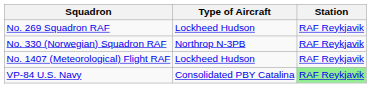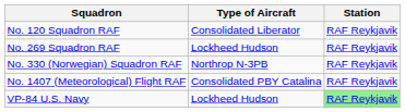 <table class="wikitable">
 <tr>
 <th>Squadron</th>
 <th>Type of Aircraft</th>
 <th>Station</th>
+</tr>
+<tr>
+<td><a href='#'>No. 120 Squadron RAF</a></td>
+<td><a href='#'>Consolidated Liberator</a></td>
+<td><a href='#'>RAF Reykjavik</a></td>
 </tr>
 <tr>
 <td><a href='#'>No. 269 Squadron RAF</a></td>
 <td><a href='#'>Lockheed Hudson</a></td>
 <td><a href='#'>RAF Reykjavik</a></td>
 </tr>
 <tr>
 <td><a href='#'>No. 330 (Norwegian) Squadron RAF</a></td>
 <td><a href='#'>Northrop N-3PB</a></td>
 <td><a href='#'>RAF Reykjavik</a></td>
 </tr>
 <tr>
 <td><a href='#'>No. 1407 (Meteorological) Flight RAF</a></td>
-<td><a href='#'>Lockheed Hudson</a></td>
+<td><a href='#'>Consolidated PBY Catalina</a></td>
 <td><a href='#'>RAF Reykjavik</a></td>
 </tr>
 <tr>
 <td><a href='#'>VP-84 U.S. Navy</a></td>
-<td><a href='#'>Consolidated PBY Catalina</a></td>
+<td><a href='#'>Lockheed Hudson</a></td>
 <td style="background: lightgreen;"><a href='#'>RAF Reykjavik</a></td>
 </tr>
 </table>
